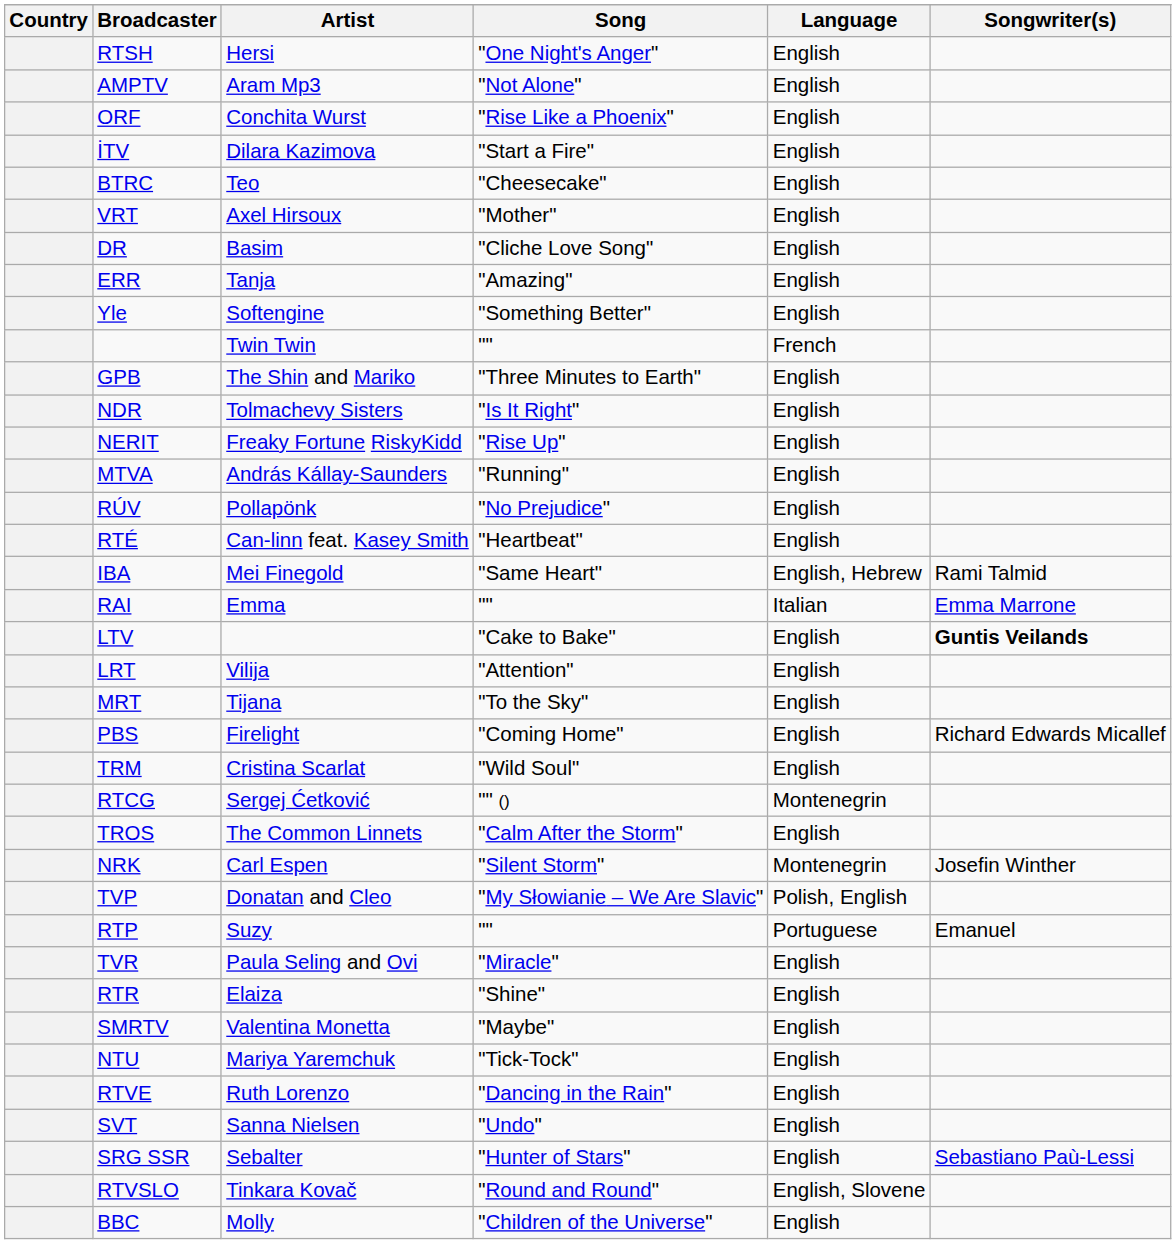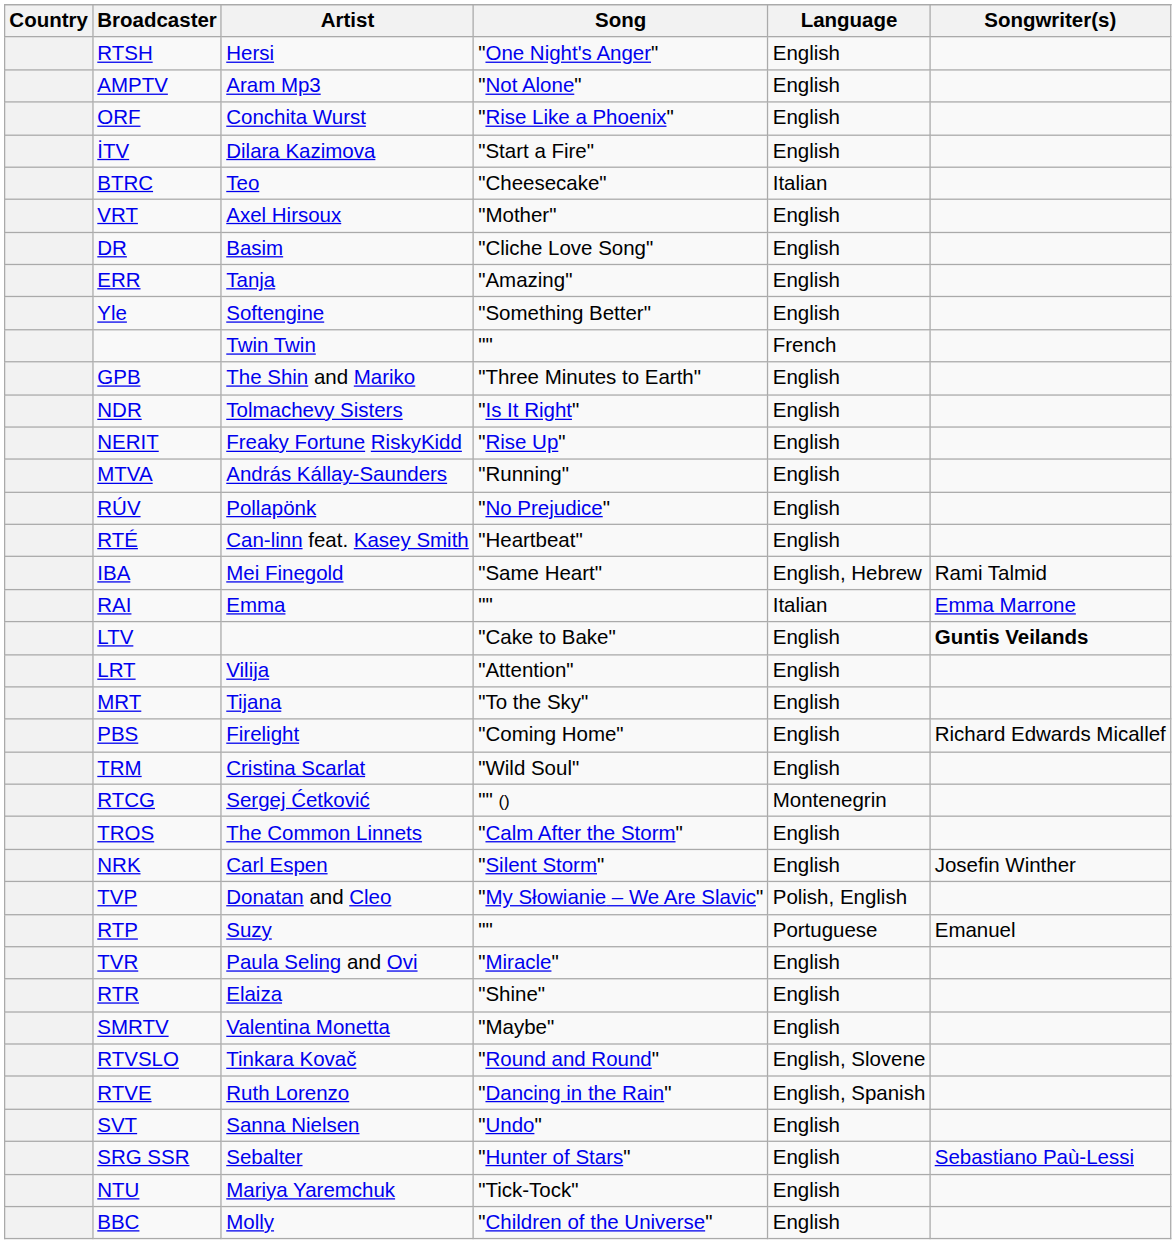 <table class="wikitable plainrowheaders">
 <tr>
 </tr>
 <tr>
 <th scope="col">Country</th>
 <th scope="col">Broadcaster</th>
 <th scope="col">Artist</th>
 <th scope="col">Song</th>
 <th scope="col">Language</th>
 <th scope="col">Songwriter(s)</th>
 </tr>
 <tr>
 <th scope="row"></th>
 <td><a href='#'>RTSH</a></td>
 <td><a href='#'>Hersi</a></td>
 <td>"<a href='#'>One Night's Anger</a>"</td>
 <td>English</td>
 <td></td>
 </tr>
 <tr>
 <th scope="row"></th>
 <td><a href='#'>AMPTV</a></td>
 <td><a href='#'>Aram Mp3</a></td>
 <td>"<a href='#'>Not Alone</a>"</td>
 <td>English</td>
 <td></td>
 </tr>
 <tr>
 <th scope="row"></th>
 <td><a href='#'>ORF</a></td>
 <td><a href='#'>Conchita Wurst</a></td>
 <td>"<a href='#'>Rise Like a Phoenix</a>"</td>
 <td>English</td>
 <td></td>
 </tr>
 <tr>
 <th scope="row"></th>
 <td><a href='#'>İTV</a></td>
 <td><a href='#'>Dilara Kazimova</a></td>
 <td>"Start a Fire"</td>
 <td>English</td>
 <td></td>
 </tr>
 <tr>
 <th scope="row"></th>
 <td><a href='#'>BTRC</a></td>
 <td><a href='#'>Teo</a></td>
 <td>"Cheesecake"</td>
-<td>English</td>
+<td>Italian</td>
 <td></td>
 </tr>
 <tr>
 <th scope="row"></th>
 <td><a href='#'>VRT</a></td>
 <td><a href='#'>Axel Hirsoux</a></td>
 <td>"Mother"</td>
 <td>English</td>
 <td></td>
 </tr>
 <tr>
 <th scope="row"></th>
 <td><a href='#'>DR</a></td>
 <td><a href='#'>Basim</a></td>
 <td>"Cliche Love Song"</td>
 <td>English</td>
 <td></td>
 </tr>
 <tr>
 <th scope="row"></th>
 <td><a href='#'>ERR</a></td>
 <td><a href='#'>Tanja</a></td>
 <td>"Amazing"</td>
 <td>English</td>
 <td></td>
 </tr>
 <tr>
 <th scope="row"></th>
 <td><a href='#'>Yle</a></td>
 <td><a href='#'>Softengine</a></td>
 <td>"Something Better"</td>
 <td>English</td>
 <td></td>
 </tr>
 <tr>
 <th scope="row"></th>
 <td></td>
 <td><a href='#'>Twin Twin</a></td>
 <td>""</td>
 <td>French</td>
 <td></td>
 </tr>
 <tr>
 <th scope="row"></th>
 <td><a href='#'>GPB</a></td>
 <td><a href='#'>The Shin</a> and <a href='#'>Mariko</a></td>
 <td>"Three Minutes to Earth"</td>
 <td>English</td>
 <td></td>
 </tr>
 <tr>
 <th scope="row"></th>
 <td><a href='#'>NDR</a></td>
 <td><a href='#'>Tolmachevy Sisters</a></td>
 <td>"<a href='#'>Is It Right</a>"</td>
 <td>English</td>
 <td></td>
 </tr>
 <tr>
 <th scope="row"></th>
 <td><a href='#'>NERIT</a></td>
 <td><a href='#'>Freaky Fortune</a>  <a href='#'>RiskyKidd</a></td>
 <td>"<a href='#'>Rise Up</a>"</td>
 <td>English</td>
 <td></td>
 </tr>
 <tr>
 <th scope="row"></th>
 <td><a href='#'>MTVA</a></td>
 <td><a href='#'>András Kállay-Saunders</a></td>
 <td>"Running"</td>
 <td>English</td>
 <td></td>
 </tr>
 <tr>
 <th scope="row"></th>
 <td><a href='#'>RÚV</a></td>
 <td><a href='#'>Pollapönk</a></td>
 <td>"<a href='#'>No Prejudice</a>"</td>
 <td>English</td>
 <td></td>
 </tr>
 <tr>
 <th scope="row"></th>
 <td><a href='#'>RTÉ</a></td>
 <td><a href='#'>Can-linn</a> feat. <a href='#'>Kasey Smith</a></td>
 <td>"Heartbeat"</td>
 <td>English</td>
 <td></td>
 </tr>
 <tr>
 <th scope="row"></th>
 <td><a href='#'>IBA</a></td>
 <td><a href='#'>Mei Finegold</a></td>
 <td>"Same Heart"</td>
 <td>English, Hebrew</td>
 <td>Rami Talmid</td>
 </tr>
 <tr>
 <th scope="row"></th>
 <td><a href='#'>RAI</a></td>
 <td><a href='#'>Emma</a></td>
 <td>""</td>
 <td>Italian</td>
 <td><a href='#'>Emma Marrone</a></td>
 </tr>
 <tr>
 <th scope="row"></th>
 <td><a href='#'>LTV</a></td>
 <td></td>
 <td>"Cake to Bake"</td>
 <td>English</td>
 <td><strong>Guntis Veilands</strong></td>
 </tr>
 <tr>
 <th scope="row"></th>
 <td><a href='#'>LRT</a></td>
 <td><a href='#'>Vilija</a></td>
 <td>"Attention"</td>
 <td>English</td>
 <td></td>
 </tr>
 <tr>
 <th scope="row"></th>
 <td><a href='#'>MRT</a></td>
 <td><a href='#'>Tijana</a></td>
 <td>"To the Sky"</td>
 <td>English</td>
 <td></td>
 </tr>
 <tr>
 <th scope="row"></th>
 <td><a href='#'>PBS</a></td>
 <td><a href='#'>Firelight</a></td>
 <td>"Coming Home"</td>
 <td>English</td>
 <td>Richard Edwards Micallef</td>
 </tr>
 <tr>
 <th scope="row"></th>
 <td><a href='#'>TRM</a></td>
 <td><a href='#'>Cristina Scarlat</a></td>
 <td>"Wild Soul"</td>
 <td>English</td>
 <td></td>
 </tr>
 <tr>
 <th scope="row"></th>
 <td><a href='#'>RTCG</a></td>
 <td><a href='#'>Sergej Ćetković</a></td>
 <td>"" <small>()</small></td>
 <td>Montenegrin</td>
 <td></td>
 </tr>
 <tr>
 <th scope="row"></th>
 <td><a href='#'>TROS</a></td>
 <td><a href='#'>The Common Linnets</a></td>
 <td>"<a href='#'>Calm After the Storm</a>"</td>
 <td>English</td>
 <td></td>
 </tr>
 <tr>
 <th scope="row"></th>
 <td><a href='#'>NRK</a></td>
 <td><a href='#'>Carl Espen</a></td>
 <td>"<a href='#'>Silent Storm</a>"</td>
-<td>Montenegrin</td>
+<td>English</td>
 <td>Josefin Winther</td>
 </tr>
 <tr>
 <th scope="row"></th>
 <td><a href='#'>TVP</a></td>
 <td><a href='#'>Donatan</a> and <a href='#'>Cleo</a></td>
 <td>"<a href='#'><span>My Słowianie</span> – We Are Slavic</a>"</td>
 <td>Polish, English</td>
 <td></td>
 </tr>
 <tr>
 <th scope="row"></th>
 <td><a href='#'>RTP</a></td>
 <td><a href='#'>Suzy</a></td>
 <td>""</td>
 <td>Portuguese</td>
 <td>Emanuel</td>
 </tr>
 <tr>
 <th scope="row"></th>
 <td><a href='#'>TVR</a></td>
 <td><a href='#'>Paula Seling</a> and <a href='#'>Ovi</a></td>
 <td>"<a href='#'>Miracle</a>"</td>
 <td>English</td>
 <td></td>
 </tr>
 <tr>
 <th scope="row"></th>
 <td><a href='#'>RTR</a></td>
 <td><a href='#'>Elaiza</a></td>
 <td>"Shine"</td>
 <td>English</td>
 <td></td>
 </tr>
 <tr>
 <th scope="row"></th>
 <td><a href='#'>SMRTV</a></td>
 <td><a href='#'>Valentina Monetta</a></td>
 <td>"Maybe"</td>
 <td>English</td>
 <td></td>
 </tr>
 <tr>
 <th scope="row"></th>
-<td><a href='#'>NTU</a></td>
-<td><a href='#'>Mariya Yaremchuk</a></td>
-<td>"Tick-Tock"</td>
-<td>English</td>
+<td><a href='#'>RTVSLO</a></td>
+<td><a href='#'>Tinkara Kovač</a></td>
+<td>"<a href='#'>Round and Round</a>"</td>
+<td>English, Slovene</td>
 <td></td>
 </tr>
 <tr>
 <th scope="row"></th>
 <td><a href='#'>RTVE</a></td>
 <td><a href='#'>Ruth Lorenzo</a></td>
 <td>"<a href='#'>Dancing in the Rain</a>"</td>
-<td>English</td>
+<td>English, Spanish</td>
 <td></td>
 </tr>
 <tr>
 <th scope="row"></th>
 <td><a href='#'>SVT</a></td>
 <td><a href='#'>Sanna Nielsen</a></td>
 <td>"<a href='#'>Undo</a>"</td>
 <td>English</td>
 <td></td>
 </tr>
 <tr>
 <th scope="row"></th>
 <td><a href='#'>SRG SSR</a></td>
 <td><a href='#'>Sebalter</a></td>
 <td>"<a href='#'>Hunter of Stars</a>"</td>
 <td>English</td>
 <td><a href='#'>Sebastiano Paù-Lessi</a></td>
 </tr>
 <tr>
 <th scope="row"></th>
-<td><a href='#'>RTVSLO</a></td>
-<td><a href='#'>Tinkara Kovač</a></td>
-<td>"<a href='#'>Round and Round</a>"</td>
-<td>English, Slovene</td>
+<td><a href='#'>NTU</a></td>
+<td><a href='#'>Mariya Yaremchuk</a></td>
+<td>"Tick-Tock"</td>
+<td>English</td>
 <td></td>
 </tr>
 <tr>
 <th scope="row"></th>
 <td><a href='#'>BBC</a></td>
 <td><a href='#'>Molly</a></td>
 <td>"<a href='#'>Children of the Universe</a>"</td>
 <td>English</td>
 <td></td>
 </tr>
 </table>
